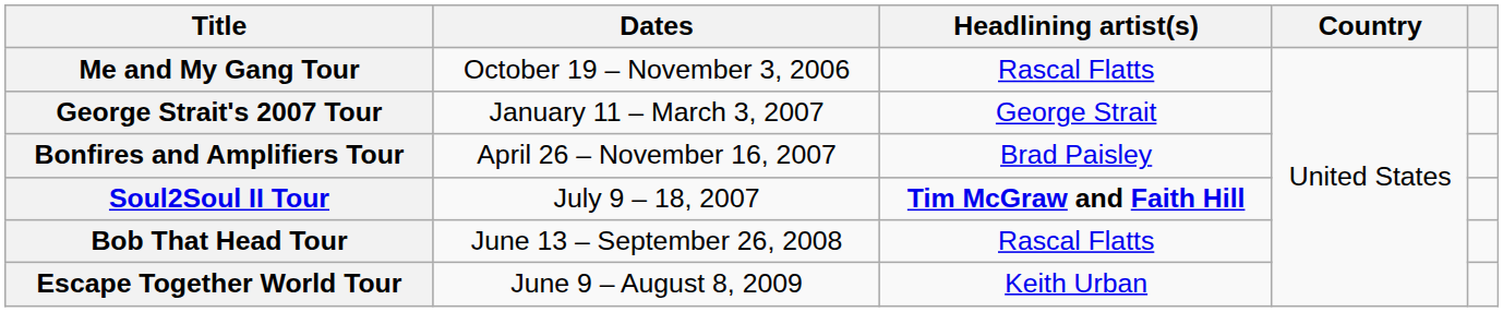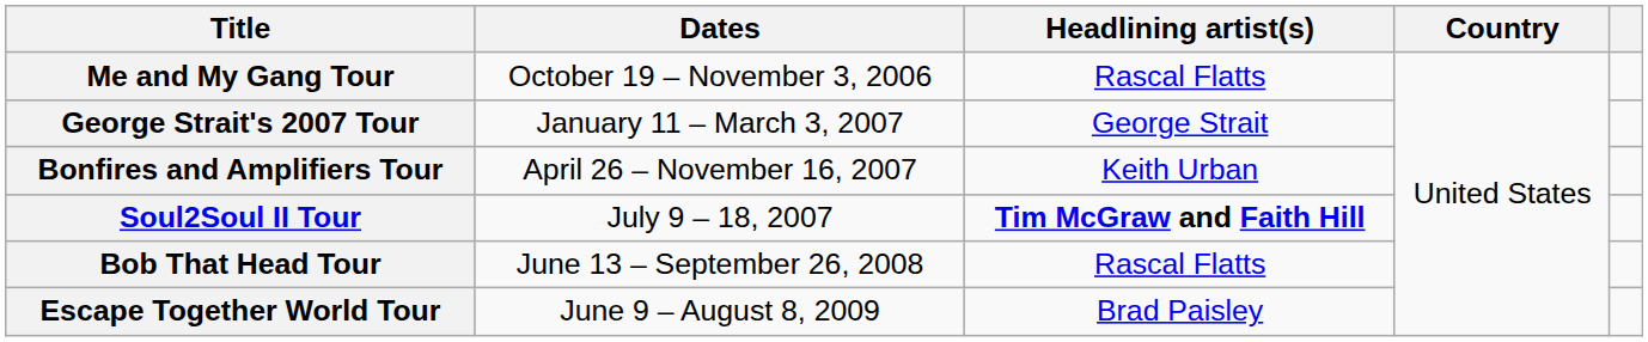 <table class="wikitable sortable plainrowheaders" style="text-align:center;" width=100%>
 <tr>
 <th scope="col">Title</th>
 <th scope="col">Dates</th>
 <th scope="col">Headlining artist(s)</th>
 <th scope="col">Country</th>
 <th scope="col" width="2%" class="unsortable"></th>
 </tr>
 <tr>
 <th scope="row">Me and My Gang Tour</th>
 <td> October 19 – November 3, 2006</td>
 <td><a href='#'>Rascal Flatts</a></td>
 <td rowspan="6">United States</td>
 <td></td>
 </tr>
 <tr>
 <th scope="row">George Strait's 2007 Tour</th>
 <td> January 11 – March 3, 2007</td>
 <td><a href='#'>George Strait</a></td>
 <td></td>
 </tr>
 <tr>
 <th scope="row">Bonfires and Amplifiers Tour</th>
 <td> April 26 – November 16, 2007</td>
-<td><a href='#'>Brad Paisley</a></td>
+<td><a href='#'>Keith Urban</a></td>
 <td></td>
 </tr>
 <tr>
 <th scope="row"><a href='#'>Soul2Soul II Tour</a></th>
 <td> July 9 – 18, 2007</td>
 <td><strong><a href='#'>Tim McGraw</a> and <a href='#'>Faith Hill</a></strong></td>
 <td></td>
 </tr>
 <tr>
 <th scope="row">Bob That Head Tour</th>
 <td> June 13 – September 26, 2008</td>
 <td><a href='#'>Rascal Flatts</a></td>
 <td></td>
 </tr>
 <tr>
 <th scope="row">Escape Together World Tour</th>
 <td> June 9 – August 8, 2009</td>
-<td><a href='#'>Keith Urban</a></td>
+<td><a href='#'>Brad Paisley</a></td>
 <td></td>
 </tr>
 </table>
